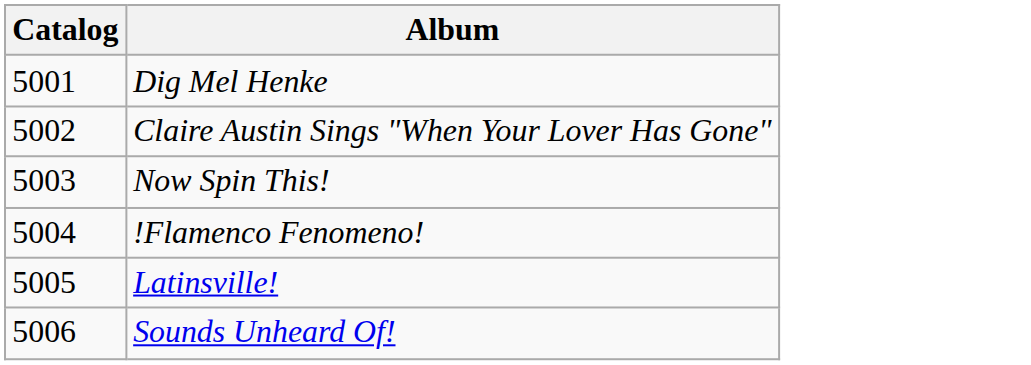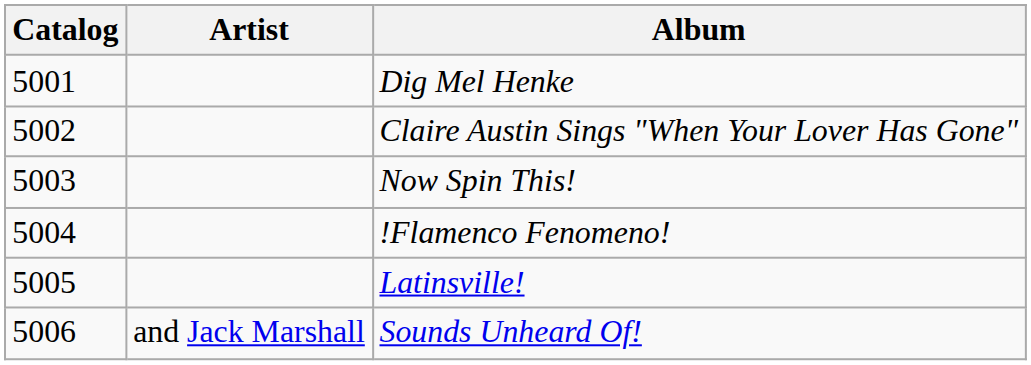 <table class="wikitable sortable">
 <tr>
 <th>Catalog</th>
+<th>Artist</th>
 <th>Album</th>
 </tr>
 <tr>
 <td>5001</td>
+<td></td>
 <td><em>Dig Mel Henke</em></td>
 </tr>
 <tr>
 <td>5002</td>
+<td></td>
 <td><em>Claire Austin Sings "When Your Lover Has Gone"</em></td>
 </tr>
 <tr>
 <td>5003</td>
+<td></td>
 <td><em>Now Spin This!</em></td>
 </tr>
 <tr>
 <td>5004</td>
+<td></td>
 <td><em>!Flamenco Fenomeno!</em></td>
 </tr>
 <tr>
 <td>5005</td>
+<td></td>
 <td><em><a href='#'>Latinsville!</a></em></td>
 </tr>
 <tr>
 <td>5006</td>
+<td> and <a href='#'>Jack Marshall</a></td>
 <td><em><a href='#'>Sounds Unheard Of!</a></em></td>
 </tr>
 </table>
